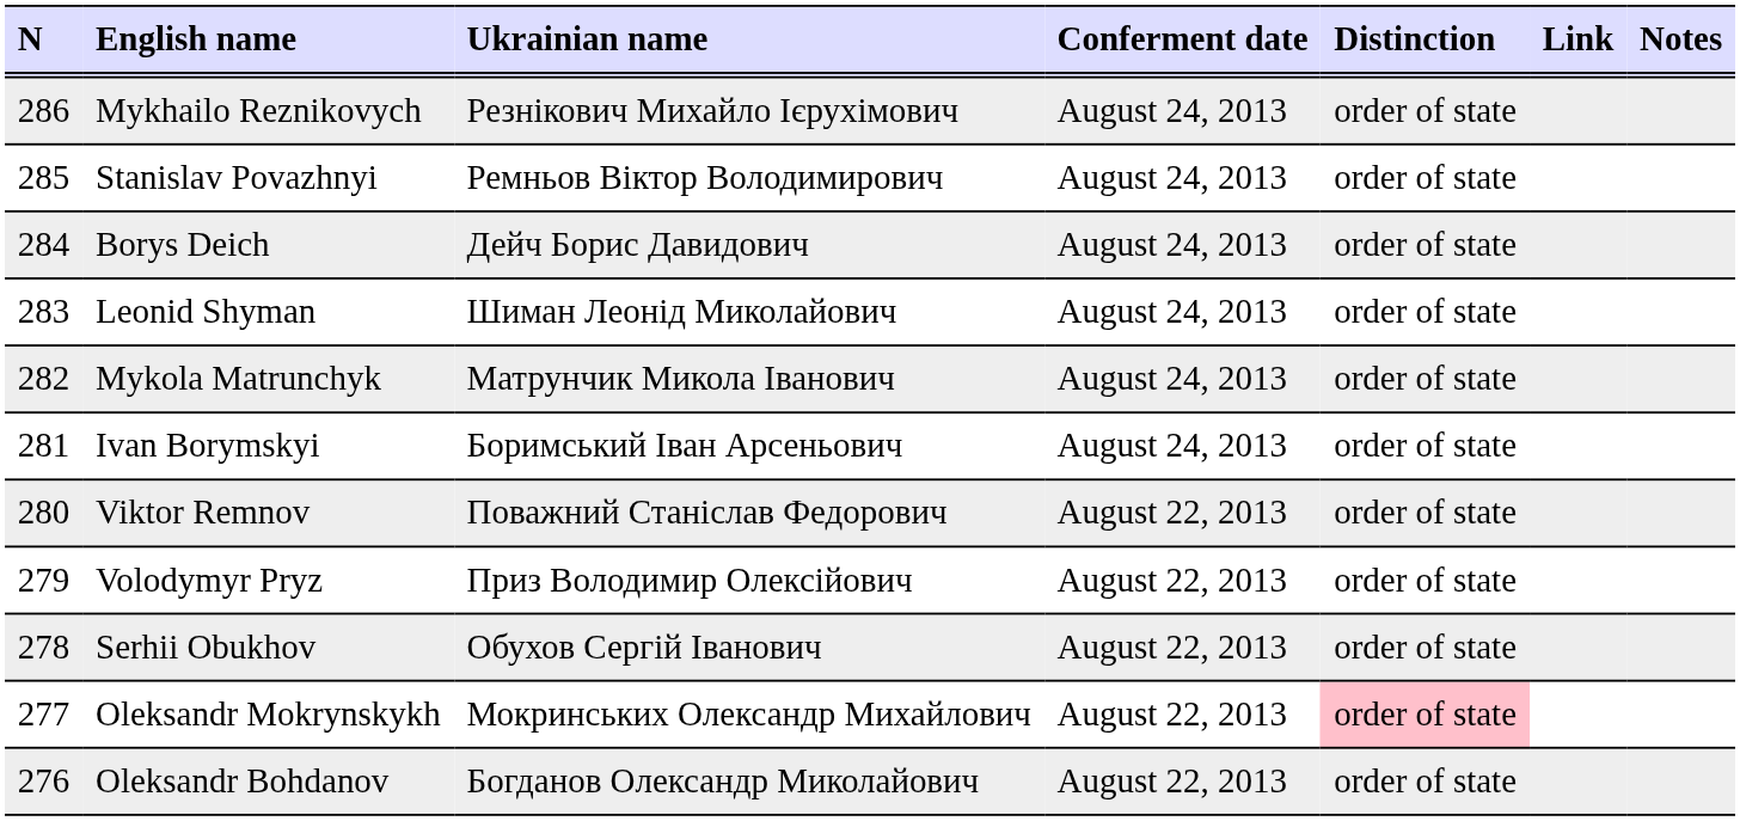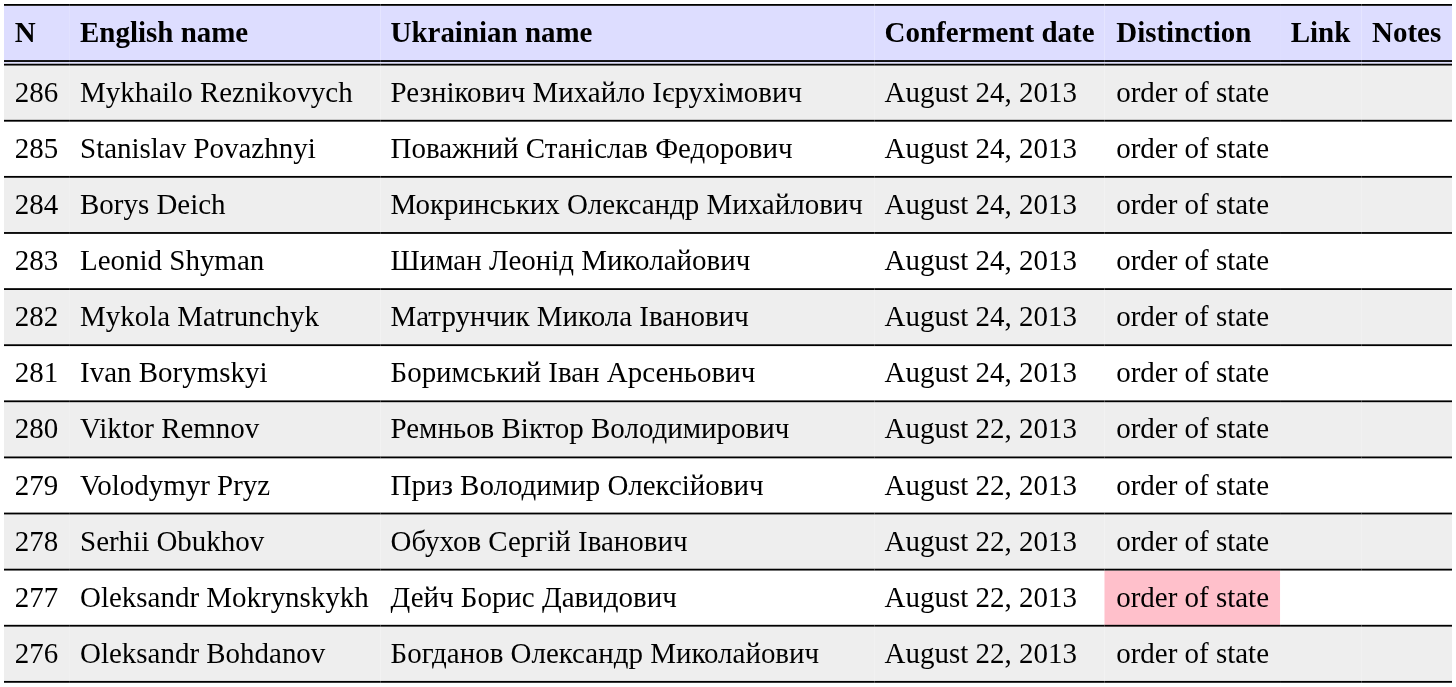 <table border=1 cellspacing=0 cellpadding=6 style="border-collapse:collapse; border:0 none;" frame=void rules=rows>
 <tr valign=bottom style="border-bottom:3px double black;background:#ddddff;">
 <th align=left>N</th>
 <th align=left>English name</th>
 <th align=left>Ukrainian name</th>
 <th align=left>Conferment date</th>
 <th align=left>Distinction</th>
 <th align=left>Link</th>
 <th align=left>Notes</th>
 </tr>
 <tr valign=top style="border-bottom:1px solid black;background:#eee;">
 <td>286</td>
 <td>Mykhailo Reznikovych</td>
 <td>Резнікович Михайло Ієрухімович</td>
 <td>August 24, 2013</td>
 <td>order of state</td>
 <td></td>
 <td></td>
 </tr>
 <tr valign=top style="border-bottom:1px solid black;">
 <td>285</td>
 <td>Stanislav Povazhnyi</td>
-<td>Ремньов Віктор Володимирович</td>
+<td>Поважний Станіслав Федорович</td>
 <td>August 24, 2013</td>
 <td>order of state</td>
 <td></td>
 <td></td>
 </tr>
 <tr valign=top style="border-bottom:1px solid black;background:#eee;">
 <td>284</td>
 <td>Borys Deich</td>
-<td>Дейч Борис Давидович</td>
+<td>Мокринських Олександр Михайлович</td>
 <td>August 24, 2013</td>
 <td>order of state</td>
 <td></td>
 <td></td>
 </tr>
 <tr valign=top style="border-bottom:1px solid black;">
 <td>283</td>
 <td>Leonid Shyman</td>
 <td>Шиман Леонід Миколайович</td>
 <td>August 24, 2013</td>
 <td>order of state</td>
 <td></td>
 <td></td>
 </tr>
 <tr valign=top style="border-bottom:1px solid black;background:#eee;">
 <td>282</td>
 <td>Mykola Matrunchyk</td>
 <td>Матрунчик Микола Іванович</td>
 <td>August 24, 2013</td>
 <td>order of state</td>
 <td></td>
 <td></td>
 </tr>
 <tr valign=top style="border-bottom:1px solid black;">
 <td>281</td>
 <td>Ivan Borymskyi</td>
 <td>Боримський Іван Арсеньович</td>
 <td>August 24, 2013</td>
 <td>order of state</td>
 <td></td>
 <td></td>
 </tr>
 <tr valign=top style="border-bottom:1px solid black;background:#eee;">
 <td>280</td>
 <td>Viktor Remnov</td>
-<td>Поважний Станіслав Федорович</td>
+<td>Ремньов Віктор Володимирович</td>
 <td>August 22, 2013</td>
 <td>order of state</td>
 <td></td>
 <td></td>
 </tr>
 <tr valign=top style="border-bottom:1px solid black;">
 <td>279</td>
 <td>Volodymyr Pryz</td>
 <td>Приз Володимир Олексійович</td>
 <td>August 22, 2013</td>
 <td>order of state</td>
 <td></td>
 <td></td>
 </tr>
 <tr valign=top style="border-bottom:1px solid black;background:#eee;">
 <td>278</td>
 <td>Serhii Obukhov</td>
 <td>Обухов Сергій Іванович</td>
 <td>August 22, 2013</td>
 <td>order of state</td>
 <td></td>
 <td></td>
 </tr>
 <tr valign=top style="border-bottom:1px solid black;">
 <td>277</td>
 <td>Oleksandr Mokrynskykh</td>
-<td>Мокринських Олександр Михайлович</td>
+<td>Дейч Борис Давидович</td>
 <td>August 22, 2013</td>
 <td style="background: pink;">order of state</td>
 <td></td>
 <td></td>
 </tr>
 <tr valign=top style="border-bottom:1px solid black;background:#eee;">
 <td>276</td>
 <td>Oleksandr Bohdanov</td>
 <td>Богданов Олександр Миколайович</td>
 <td>August 22, 2013</td>
 <td>order of state</td>
 <td></td>
 <td></td>
 </tr>
 <tr>
 </tr>
 </table>
